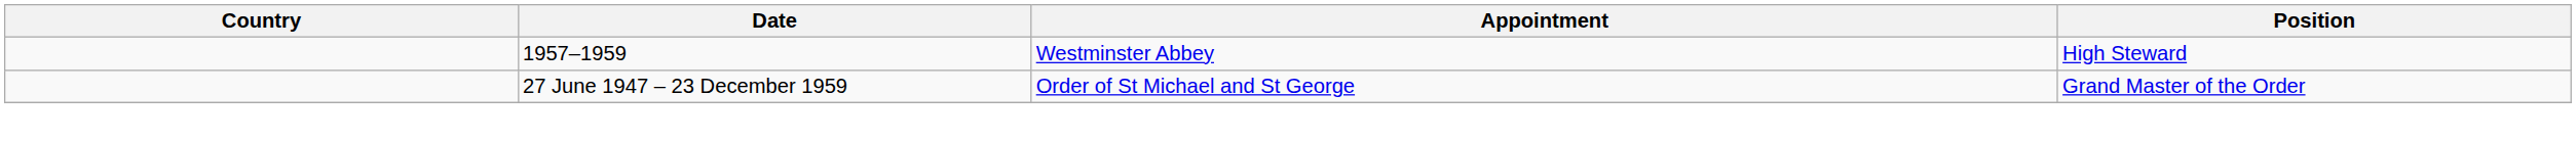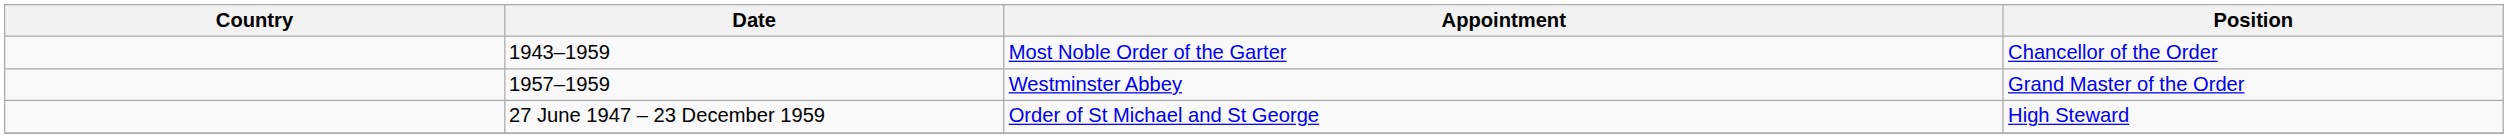 <table class="wikitable" style="width:100%;">
 <tr>
 <th style="width:20%;">Country</th>
 <th style="width:20%;">Date</th>
 <th style="width:40%;">Appointment</th>
 <th style="width:20%;">Position</th>
 </tr>
 <tr>
 <td></td>
+<td>1943–1959</td>
+<td><a href='#'>Most Noble Order of the Garter</a></td>
+<td><a href='#'>Chancellor of the Order</a></td>
+</tr>
+<tr>
+<td></td>
 <td>1957–1959</td>
 <td><a href='#'>Westminster Abbey</a></td>
-<td><a href='#'>High Steward</a></td>
+<td><a href='#'>Grand Master of the Order</a></td>
 </tr>
 <tr>
 <td></td>
 <td>27 June 1947 – 23 December 1959</td>
 <td><a href='#'>Order of St Michael and St George</a></td>
-<td><a href='#'>Grand Master of the Order</a></td>
+<td><a href='#'>High Steward</a></td>
 </tr>
 <tr>
 </tr>
 </table>
